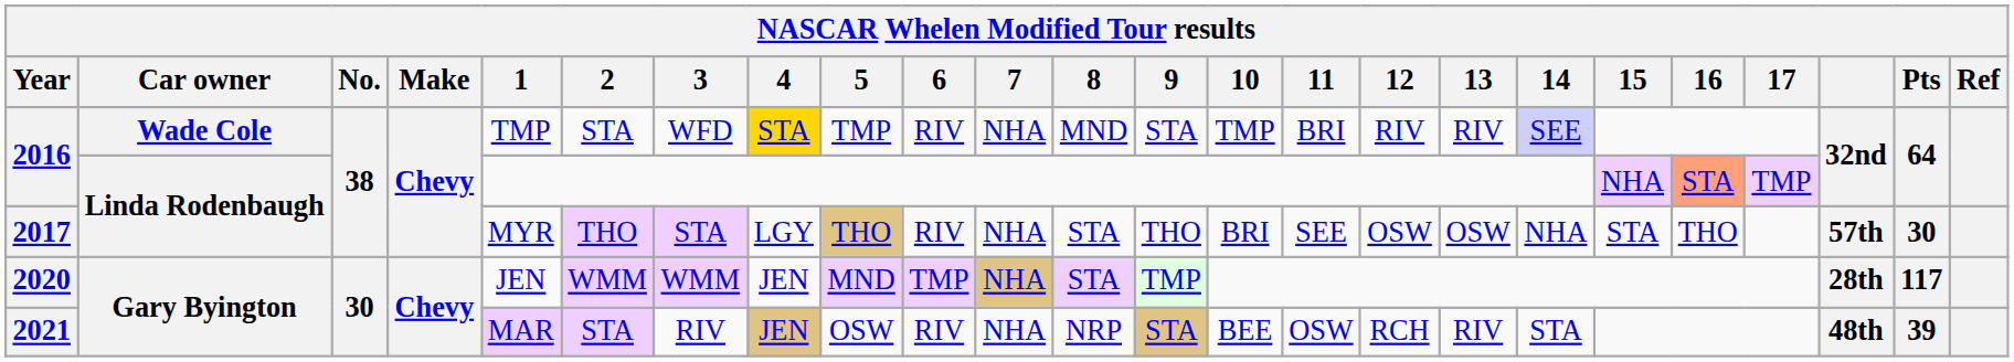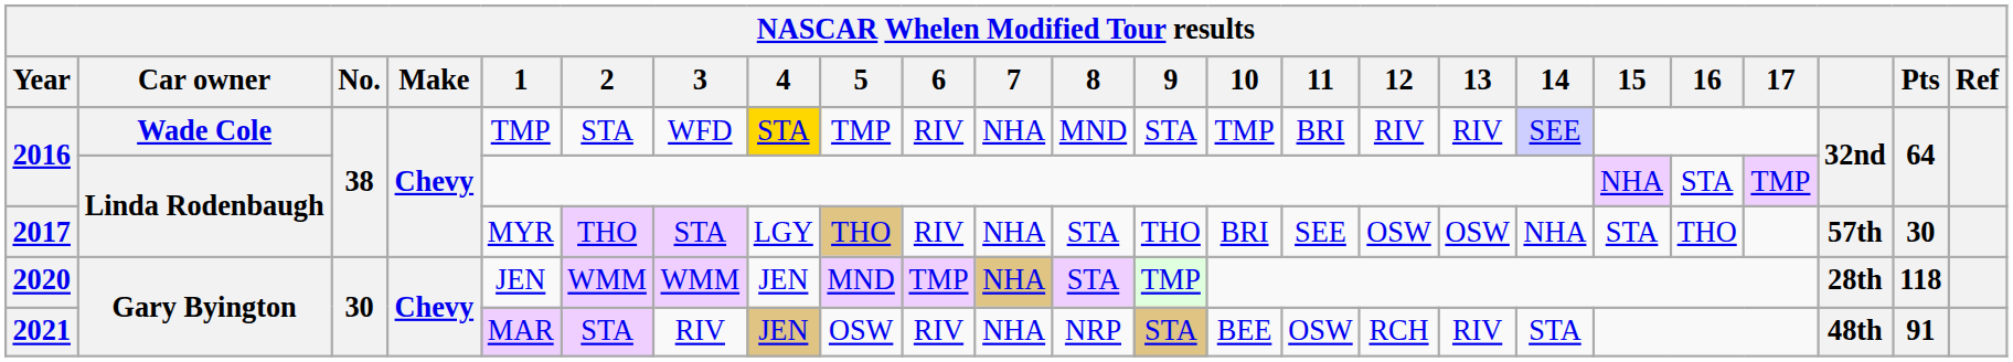 <table class="wikitable" style="text-align:center; font-size:75%">
 <tr>
 <th colspan=38><a href='#'>NASCAR</a> <a href='#'>Whelen Modified Tour</a> results</th>
 </tr>
 <tr>
 <th>Year</th>
 <th>Car owner</th>
 <th>No.</th>
 <th>Make</th>
 <th>1</th>
 <th>2</th>
 <th>3</th>
 <th>4</th>
 <th>5</th>
 <th>6</th>
 <th>7</th>
 <th>8</th>
 <th>9</th>
 <th>10</th>
 <th>11</th>
 <th>12</th>
 <th>13</th>
 <th>14</th>
 <th>15</th>
 <th>16</th>
 <th>17</th>
 <th></th>
 <th>Pts</th>
 <th>Ref</th>
 </tr>
 <tr>
 <th rowspan=2><a href='#'>2016</a></th>
 <th><a href='#'>Wade Cole</a></th>
 <th rowspan=3>38</th>
 <th rowspan=3><a href='#'>Chevy</a></th>
 <td><a href='#'>TMP</a></td>
 <td><a href='#'>STA</a></td>
 <td><a href='#'>WFD</a></td>
 <td style="background: gold;"><a href='#'>STA</a></td>
 <td><a href='#'>TMP</a></td>
 <td><a href='#'>RIV</a></td>
 <td><a href='#'>NHA</a></td>
 <td><a href='#'>MND</a></td>
 <td><a href='#'>STA</a></td>
 <td><a href='#'>TMP</a></td>
 <td><a href='#'>BRI</a></td>
 <td><a href='#'>RIV</a></td>
 <td><a href='#'>RIV</a></td>
 <td style="background:#CFCFFF;"><a href='#'>SEE</a><br></td>
 <td colspan=3></td>
 <th rowspan=2>32nd</th>
 <th rowspan=2>64</th>
 <th rowspan=2></th>
 </tr>
 <tr>
 <th rowspan=2>Linda Rodenbaugh</th>
 <td colspan=14></td>
 <td style="background:#EFCFFF;"><a href='#'>NHA</a><br></td>
-<td style="background: lightsalmon;"><a href='#'>STA</a></td>
+<td><a href='#'>STA</a></td>
 <td style="background:#EFCFFF;"><a href='#'>TMP</a><br></td>
 </tr>
 <tr>
 <th><a href='#'>2017</a></th>
 <td><a href='#'>MYR</a></td>
 <td style="background:#EFCFFF;"><a href='#'>THO</a><br></td>
 <td style="background:#EFCFFF;"><a href='#'>STA</a><br></td>
 <td><a href='#'>LGY</a></td>
 <td style="background:#DFC484;"><a href='#'>THO</a><br></td>
 <td><a href='#'>RIV</a></td>
 <td><a href='#'>NHA</a></td>
 <td><a href='#'>STA</a></td>
 <td><a href='#'>THO</a></td>
 <td><a href='#'>BRI</a></td>
 <td><a href='#'>SEE</a></td>
 <td><a href='#'>OSW</a></td>
 <td><a href='#'>OSW</a></td>
 <td><a href='#'>NHA</a></td>
 <td><a href='#'>STA</a></td>
 <td><a href='#'>THO</a></td>
 <td></td>
 <th>57th</th>
 <th>30</th>
 <th></th>
 </tr>
 <tr>
 <th><a href='#'>2020</a></th>
 <th rowspan=2>Gary Byington</th>
 <th rowspan=2>30</th>
 <th rowspan=2><a href='#'>Chevy</a></th>
 <td><a href='#'>JEN</a></td>
 <td style="background:#EFCFFF;"><a href='#'>WMM</a><br></td>
 <td style="background:#EFCFFF;"><a href='#'>WMM</a><br></td>
 <td><a href='#'>JEN</a></td>
 <td style="background:#EFCFFF;"><a href='#'>MND</a><br></td>
 <td style="background:#EFCFFF;"><a href='#'>TMP</a><br></td>
 <td style="background:#DFC484;"><a href='#'>NHA</a><br></td>
 <td style="background:#EFCFFF;"><a href='#'>STA</a><br></td>
 <td style="background:#DFFFDF;"><a href='#'>TMP</a><br></td>
 <td colspan=8></td>
 <th>28th</th>
-<th>117</th>
+<th>118</th>
 <th></th>
 </tr>
 <tr>
 <th><a href='#'>2021</a></th>
 <td style="background:#EFCFFF;"><a href='#'>MAR</a><br></td>
 <td style="background:#EFCFFF;"><a href='#'>STA</a><br></td>
 <td><a href='#'>RIV</a></td>
 <td style="background:#DFC484;"><a href='#'>JEN</a><br></td>
 <td><a href='#'>OSW</a></td>
 <td><a href='#'>RIV</a></td>
 <td><a href='#'>NHA</a></td>
 <td><a href='#'>NRP</a></td>
 <td style="background:#DFC484;"><a href='#'>STA</a><br></td>
 <td><a href='#'>BEE</a></td>
 <td><a href='#'>OSW</a></td>
 <td><a href='#'>RCH</a></td>
 <td><a href='#'>RIV</a></td>
 <td><a href='#'>STA</a></td>
 <td colspan=3></td>
 <th>48th</th>
-<th>39</th>
+<th>91</th>
 <th></th>
 </tr>
 </table>
